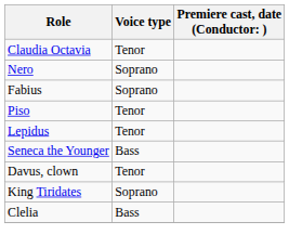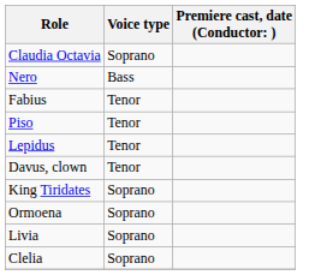 <table class="wikitable">
 <tr>
 <th>Role</th>
 <th>Voice type</th>
 <th>Premiere cast,  date <br>(Conductor: )</th>
 </tr>
 <tr>
 <td><a href='#'>Claudia Octavia</a></td>
-<td>Tenor</td>
+<td>Soprano</td>
 <td></td>
 </tr>
 <tr>
 <td><a href='#'>Nero</a></td>
-<td>Soprano</td>
+<td>Bass</td>
 <td></td>
 </tr>
 <tr>
 <td>Fabius</td>
-<td>Soprano</td>
+<td>Tenor</td>
 <td></td>
 </tr>
 <tr>
 <td><a href='#'>Piso</a></td>
 <td>Tenor</td>
 <td></td>
 </tr>
 <tr>
 <td><a href='#'>Lepidus</a></td>
 <td>Tenor</td>
 <td></td>
 </tr>
 <tr>
-<td><a href='#'>Seneca the Younger</a></td>
-<td>Bass</td>
-<td></td>
-</tr>
-<tr>
 <td>Davus, clown</td>
 <td>Tenor</td>
 <td></td>
 </tr>
 <tr>
 <td>King <a href='#'>Tiridates</a></td>
 <td>Soprano</td>
 <td></td>
 </tr>
 <tr>
+<td>Ormoena</td>
+<td>Soprano</td>
+<td></td>
+</tr>
+<tr>
+<td>Livia</td>
+<td>Soprano</td>
+<td></td>
+</tr>
+<tr>
 <td>Clelia</td>
-<td>Bass</td>
+<td>Soprano</td>
 <td></td>
 </tr>
 <tr>
 </tr>
 </table>
